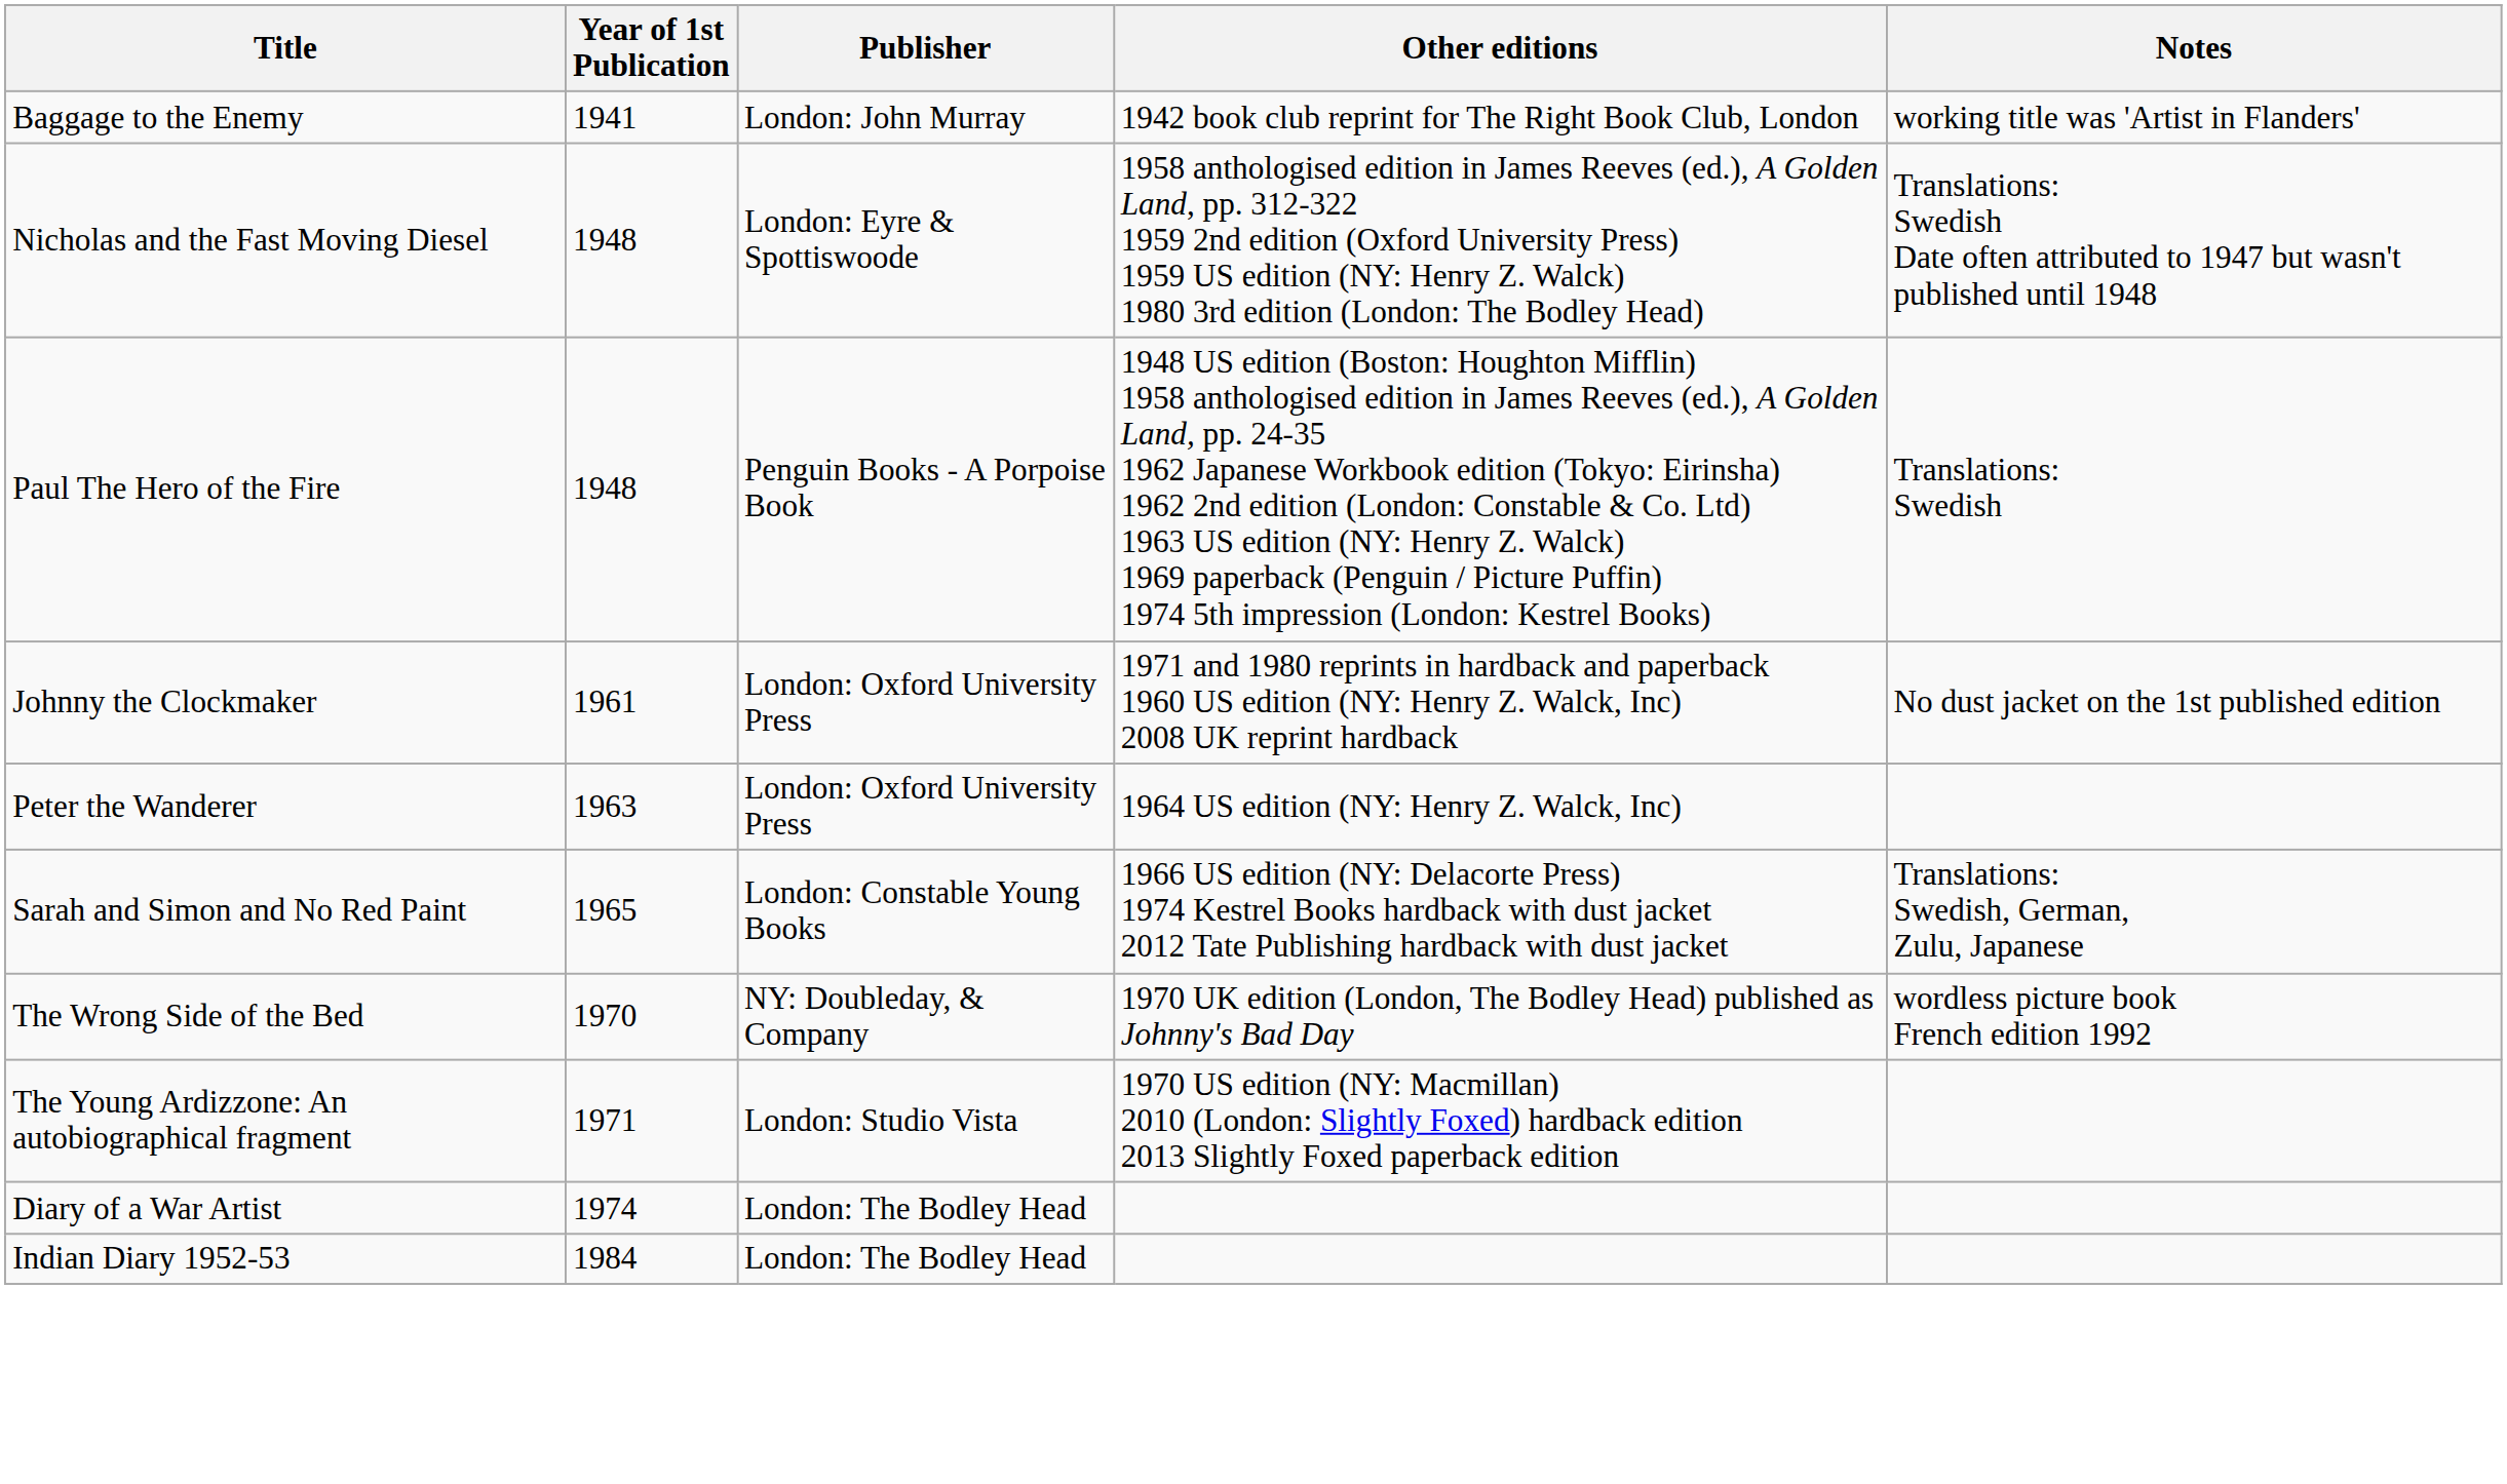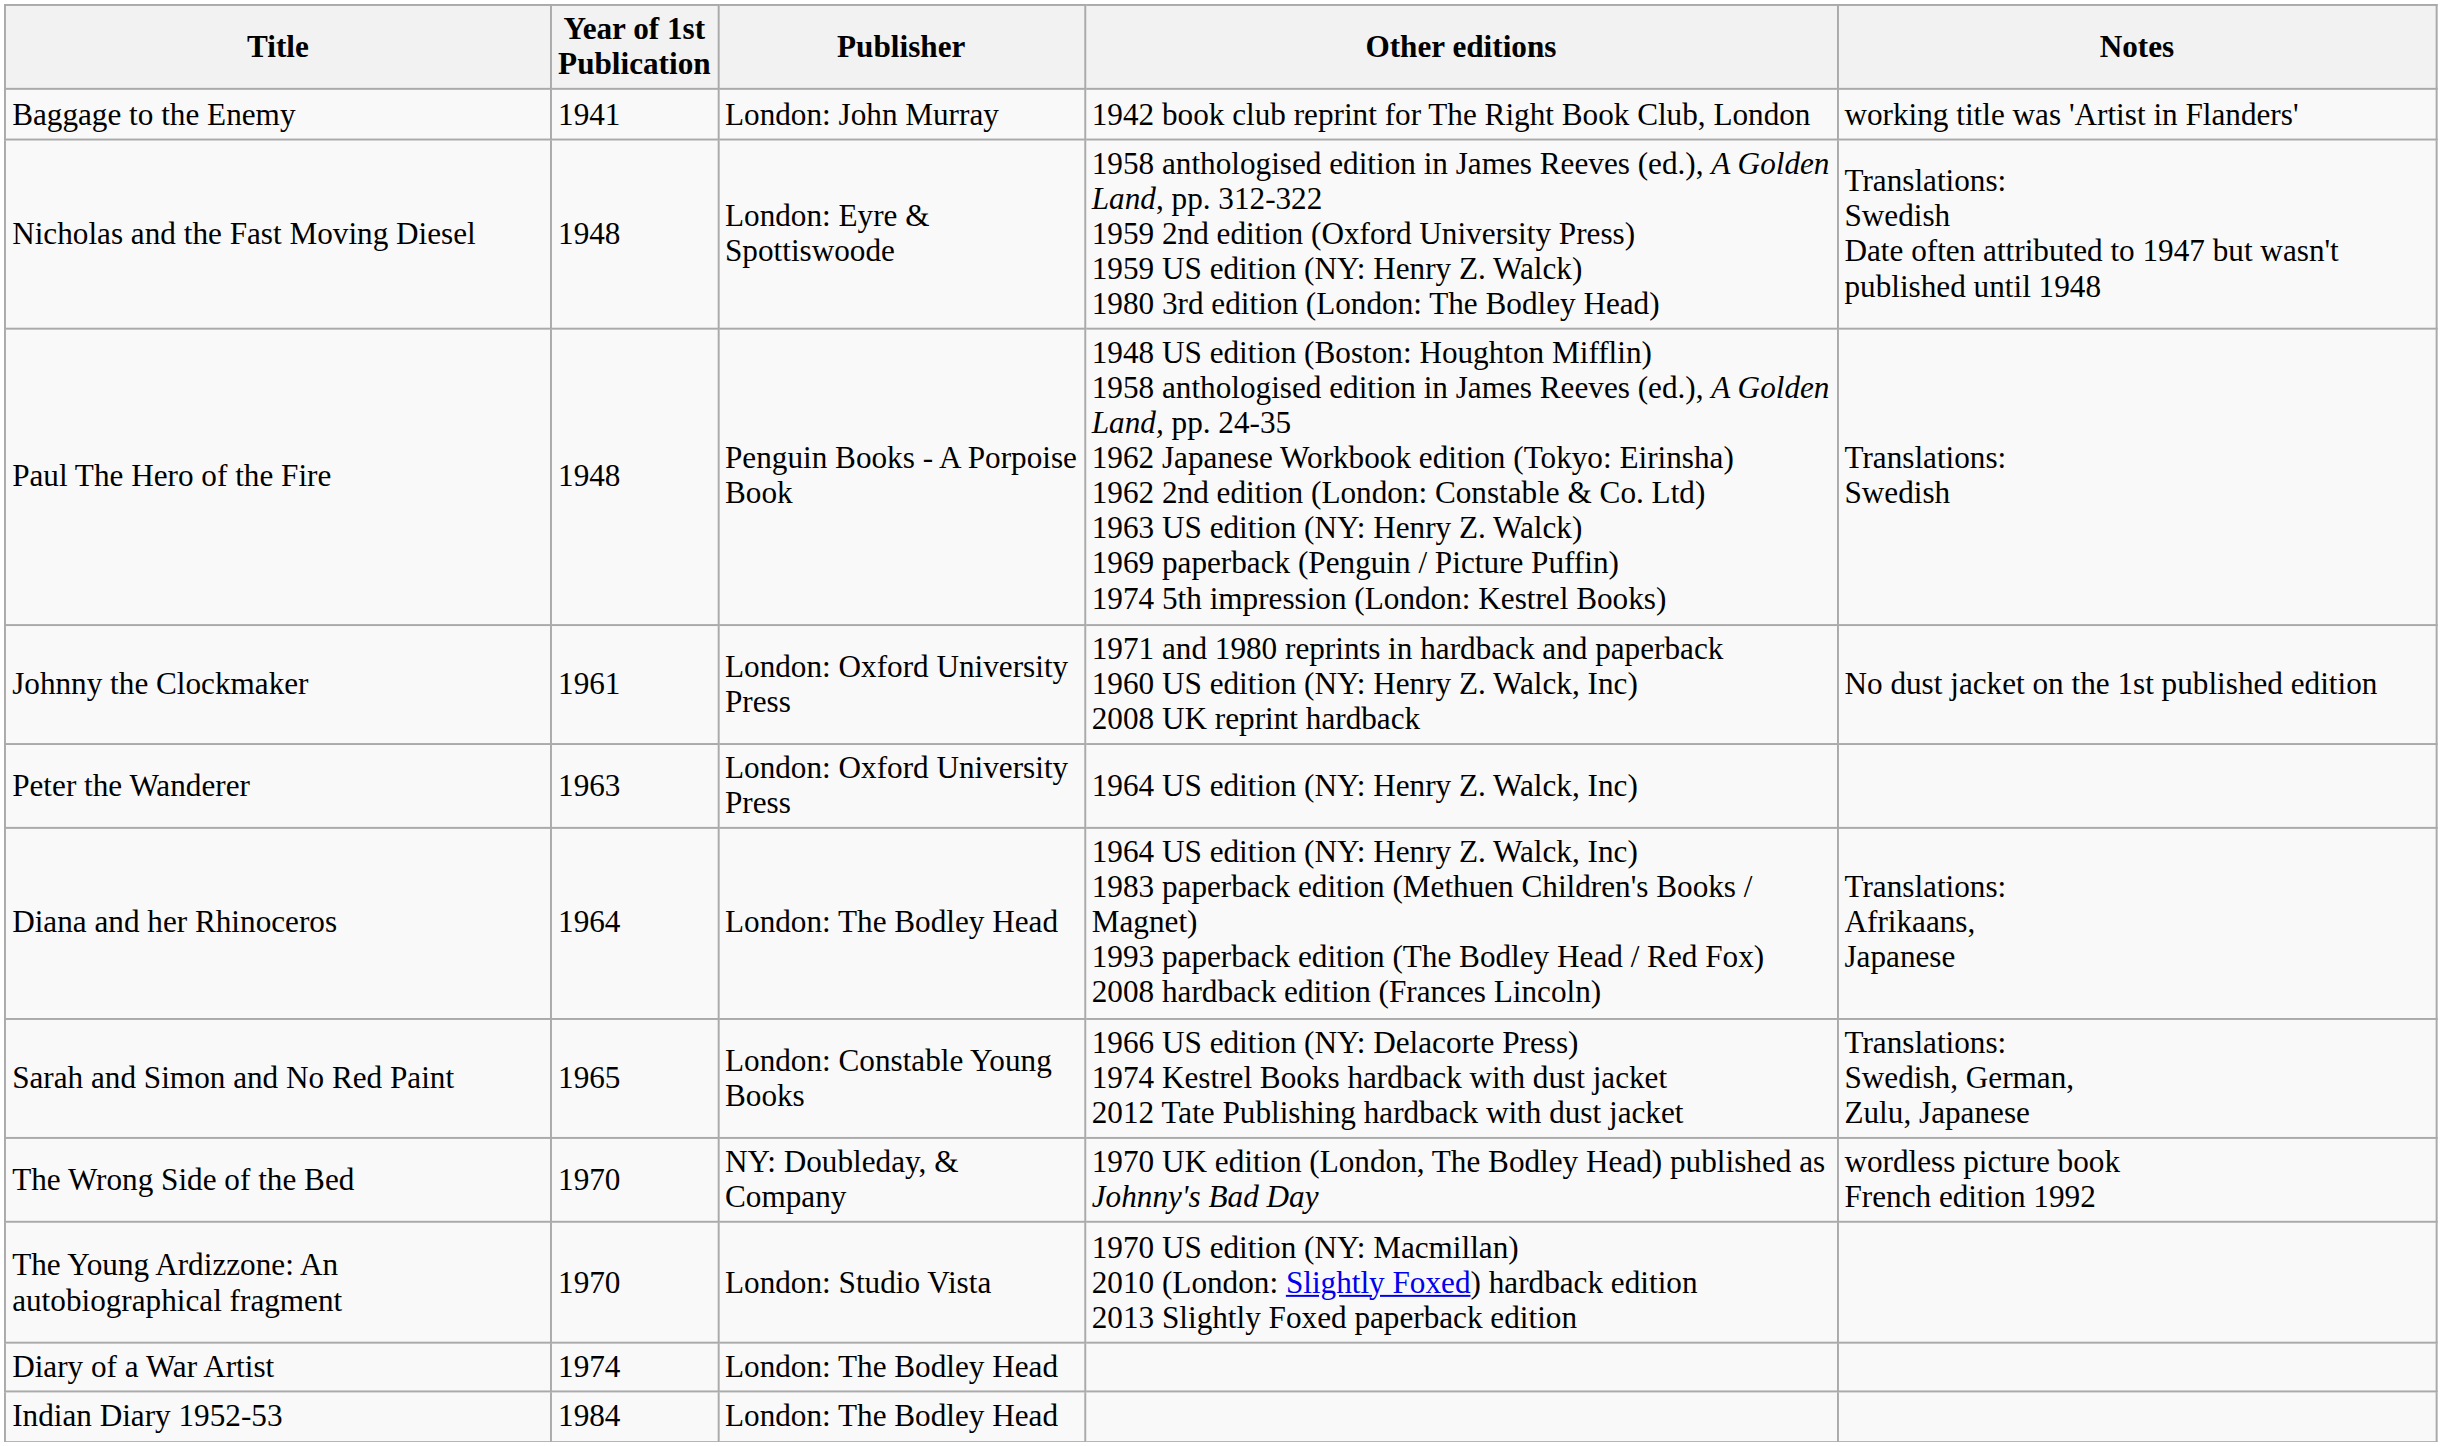 <table class="wikitable">
 <tr>
 <th>Title</th>
 <th>Year of 1st<br>Publication</th>
 <th>Publisher</th>
 <th>Other editions</th>
 <th>Notes</th>
 </tr>
 <tr>
 <td>Baggage to the Enemy</td>
 <td>1941</td>
 <td>London: John Murray</td>
 <td>1942 book club reprint for The Right Book Club, London</td>
 <td>working title was 'Artist in Flanders'</td>
 </tr>
 <tr>
 <td>Nicholas and the Fast Moving Diesel</td>
 <td>1948</td>
 <td>London: Eyre & Spottiswoode</td>
 <td>1958 anthologised edition in James Reeves (ed.), <em>A Golden Land</em>, pp. 312-322<br>1959 2nd edition (Oxford University Press)<br>1959 US edition (NY: Henry Z. Walck)<br>1980 3rd edition (London: The Bodley Head)</td>
 <td>Translations:<br>Swedish<br>Date often attributed to 1947 but wasn't published until 1948</td>
 </tr>
 <tr>
 <td>Paul The Hero of the Fire</td>
 <td>1948</td>
 <td>Penguin Books - A Porpoise Book</td>
 <td>1948 US edition (Boston: Houghton Mifflin)<br>1958 anthologised edition in James Reeves (ed.), <em>A Golden Land,</em> pp. 24-35<br>1962 Japanese Workbook edition (Tokyo: Eirinsha)<br>1962 2nd edition (London: Constable & Co. Ltd)<br>1963 US edition (NY: Henry Z. Walck)<br>1969 paperback (Penguin / Picture Puffin)<br>1974 5th impression (London: Kestrel Books)</td>
 <td>Translations:<br>Swedish</td>
 </tr>
 <tr>
 <td>Johnny the Clockmaker</td>
 <td>1961</td>
 <td>London: Oxford University Press</td>
 <td>1971 and 1980 reprints in hardback and paperback<br>1960 US edition (NY: Henry Z. Walck, Inc)<br>2008 UK reprint hardback</td>
 <td>No dust jacket on the 1st published edition</td>
 </tr>
 <tr>
 <td>Peter the Wanderer</td>
 <td>1963</td>
 <td>London: Oxford University Press</td>
 <td>1964 US edition (NY: Henry Z. Walck, Inc)</td>
 <td></td>
 </tr>
 <tr>
+<td>Diana and her Rhinoceros</td>
+<td>1964</td>
+<td>London: The Bodley Head</td>
+<td>1964 US edition (NY: Henry Z. Walck, Inc)<br>1983 paperback edition (Methuen Children's Books / Magnet)<br>1993 paperback edition (The Bodley Head / Red Fox)<br>2008 hardback edition (Frances Lincoln)</td>
+<td>Translations:<br>Afrikaans,<br>Japanese</td>
+</tr>
+<tr>
 <td>Sarah and Simon and No Red Paint</td>
 <td>1965</td>
 <td>London: Constable Young Books</td>
 <td>1966 US edition (NY: Delacorte Press)<br>1974 Kestrel Books hardback with dust jacket<br>2012 Tate Publishing hardback with dust jacket</td>
 <td>Translations:<br>Swedish, German,<br>Zulu, Japanese</td>
 </tr>
 <tr>
 <td>The Wrong Side of the Bed</td>
 <td>1970</td>
 <td>NY: Doubleday, & Company</td>
 <td>1970 UK edition (London, The Bodley Head) published as <em>Johnny's Bad Day</em></td>
 <td>wordless picture book<br>French edition 1992</td>
 </tr>
 <tr>
 <td>The Young Ardizzone: An autobiographical fragment</td>
-<td>1971</td>
+<td>1970</td>
 <td>London: Studio Vista</td>
 <td>1970 US edition (NY: Macmillan)<br>2010 (London: <a href='#'>Slightly Foxed</a>) hardback edition<br>2013 Slightly Foxed paperback edition</td>
 <td></td>
 </tr>
 <tr>
 <td>Diary of a War Artist</td>
 <td>1974</td>
 <td>London: The Bodley Head</td>
 <td></td>
 <td></td>
 </tr>
 <tr>
 <td>Indian Diary 1952-53</td>
 <td>1984</td>
 <td>London: The Bodley Head</td>
 <td></td>
 <td></td>
 </tr>
 </table>
